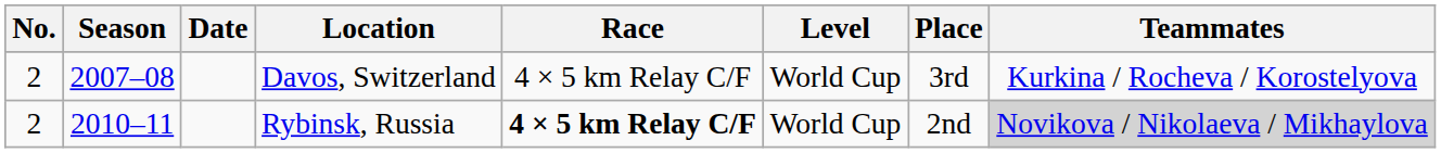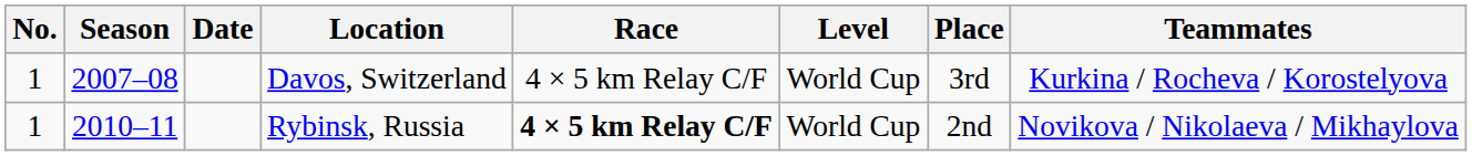 <table class="wikitable sortable" style="text-align: center;">
 <tr>
 <th scope="col">No.</th>
 <th scope="col">Season</th>
 <th scope="col">Date</th>
 <th scope="col">Location</th>
 <th scope="col">Race</th>
 <th scope="col">Level</th>
 <th scope="col">Place</th>
 <th scope="col">Teammates</th>
 </tr>
 <tr>
-<td>2</td>
+<td>1</td>
 <td><a href='#'>2007–08</a></td>
 <td style="text-align: right;"></td>
 <td style="text-align: left;"> <a href='#'>Davos</a>, Switzerland</td>
 <td>4 × 5 km Relay C/F</td>
 <td>World Cup</td>
 <td>3rd</td>
 <td><a href='#'>Kurkina</a> / <a href='#'>Rocheva</a> / <a href='#'>Korostelyova</a></td>
 </tr>
 <tr>
-<td>2</td>
+<td>1</td>
 <td><a href='#'>2010–11</a></td>
 <td style="text-align: right;"></td>
 <td style="text-align: left;"> <a href='#'>Rybinsk</a>, Russia</td>
 <td><strong>4 × 5 km Relay C/F</strong></td>
 <td>World Cup</td>
 <td>2nd</td>
-<td style="background: lightgrey;"><a href='#'>Novikova</a> / <a href='#'>Nikolaeva</a> / <a href='#'>Mikhaylova</a></td>
+<td><a href='#'>Novikova</a> / <a href='#'>Nikolaeva</a> / <a href='#'>Mikhaylova</a></td>
 </tr>
 </table>
